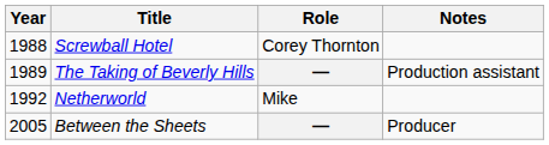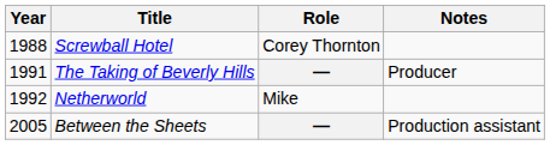 <table class="wikitable">
 <tr>
 <th>Year</th>
 <th>Title</th>
 <th>Role</th>
 <th>Notes</th>
 </tr>
 <tr>
 <td>1988</td>
 <td><em><a href='#'>Screwball Hotel</a></em></td>
 <td>Corey Thornton</td>
 <td></td>
 </tr>
 <tr>
-<td>1989</td>
+<td>1991</td>
 <td><em><a href='#'>The Taking of Beverly Hills</a></em></td>
 <th>—</th>
-<td>Production assistant</td>
+<td>Producer</td>
 </tr>
 <tr>
 <td>1992</td>
 <td><a href='#'><em>Netherworld</em></a></td>
 <td>Mike</td>
 <td></td>
 </tr>
 <tr>
 <td>2005</td>
 <td><em>Between the Sheets</em></td>
 <th>—</th>
-<td>Producer</td>
+<td>Production assistant</td>
 </tr>
 </table>
